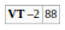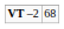 <table class="wikitable">
 <tr align="center">
 </tr>
 <tr align="center">
 <td><strong>VT</strong> –2</td>
-<td>88</td>
+<td>68</td>
 </tr>
 </table>
